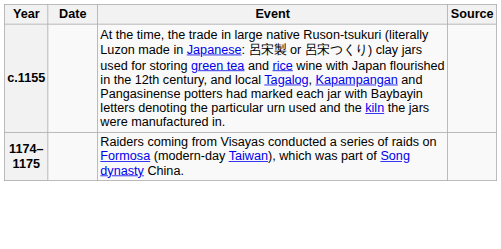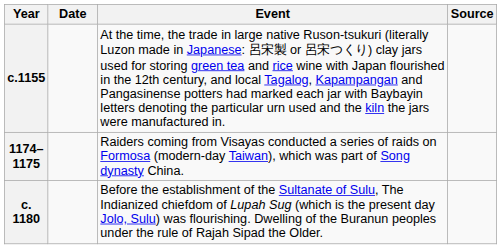 <table class="wikitable toptextcells" style="width:100%;">
 <tr>
 <th scope="col" style="width:6%;">Year</th>
 <th scope="col" style="width:10%;">Date</th>
 <th scope="col">Event</th>
 <th scope="col" style="width:8%;">Source</th>
 </tr>
 <tr>
 <th scope="row">c.1155</th>
 <td></td>
 <td>At the time, the trade in large native Ruson-tsukuri (literally Luzon made in <a href='#'>Japanese</a>: 呂宋製 or 呂宋つくり) clay jars used for storing <a href='#'>green tea</a> and <a href='#'>rice</a> wine with Japan flourished in the 12th century, and local <a href='#'>Tagalog</a>, <a href='#'>Kapampangan</a> and Pangasinense potters had marked each jar with Baybayin letters denoting the particular urn used and the <a href='#'>kiln</a> the jars were manufactured in.</td>
 <td></td>
 </tr>
 <tr>
 <th scope="row">1174–1175</th>
 <td></td>
 <td>Raiders coming from Visayas conducted a series of raids on <a href='#'>Formosa</a> (modern-day <a href='#'>Taiwan</a>), which was part of <a href='#'>Song dynasty</a> China.</td>
 <td></td>
 </tr>
+<tr>
+<th scope="row">c. 1180</th>
+<td></td>
+<td>Before the establishment of the <a href='#'>Sultanate of Sulu</a>, The Indianized chiefdom of <em>Lupah Sug</em> (which is the present day <a href='#'>Jolo, Sulu</a>) was flourishing. Dwelling of the Buranun peoples under the rule of Rajah Sipad the Older.</td>
+<td></td>
+</tr>
 </table>
